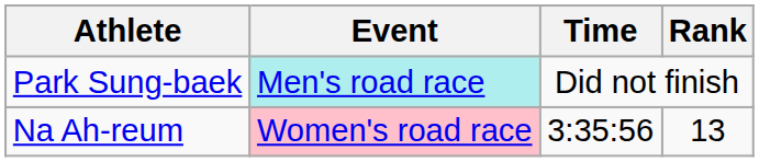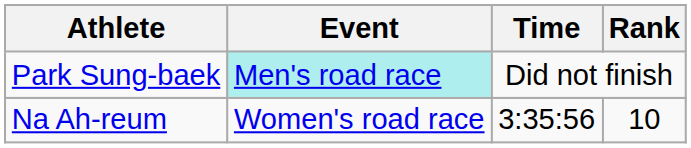 <table class="wikitable" style="font-size:90%">
 <tr>
 <th>Athlete</th>
 <th>Event</th>
 <th>Time</th>
 <th>Rank</th>
 </tr>
 <tr align=center>
 <td align=left><a href='#'>Park Sung-baek</a></td>
 <td align=left style="background: paleturquoise;"><a href='#'>Men's road race</a></td>
 <td colspan=2>Did not finish</td>
 </tr>
 <tr align=center>
 <td align=left><a href='#'>Na Ah-reum</a></td>
-<td align=left style="background: pink;"><a href='#'>Women's road race</a></td>
+<td align=left><a href='#'>Women's road race</a></td>
 <td>3:35:56</td>
-<td>13</td>
+<td>10</td>
 </tr>
 </table>
